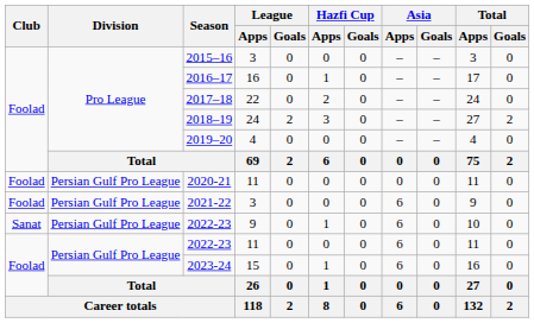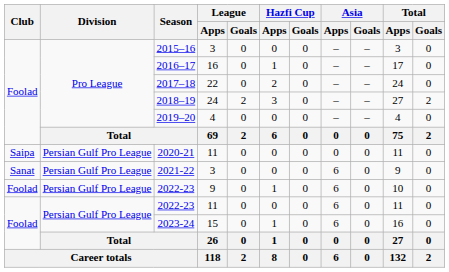 <table class="wikitable" style="text-align: center;">
 <tr>
 <th rowspan="2">Club</th>
 <th rowspan="2">Division</th>
 <th rowspan="2">Season</th>
 <th colspan="2">League</th>
 <th colspan="2"><a href='#'>Hazfi Cup</a></th>
 <th colspan="2"><a href='#'>Asia</a></th>
 <th colspan="2">Total</th>
 </tr>
 <tr>
 <th>Apps</th>
 <th>Goals</th>
 <th>Apps</th>
 <th>Goals</th>
 <th>Apps</th>
 <th>Goals</th>
 <th>Apps</th>
 <th>Goals</th>
 </tr>
 <tr>
 <td rowspan="6"><a href='#'>Foolad</a></td>
 <td rowspan="5"><a href='#'>Pro League</a></td>
 <td><a href='#'>2015–16</a></td>
 <td>3</td>
 <td>0</td>
 <td>0</td>
 <td>0</td>
 <td>–</td>
 <td>–</td>
 <td>3</td>
 <td>0</td>
 </tr>
 <tr>
 <td><a href='#'>2016–17</a></td>
 <td>16</td>
 <td>0</td>
 <td>1</td>
 <td>0</td>
 <td>–</td>
 <td>–</td>
 <td>17</td>
 <td>0</td>
 </tr>
 <tr>
 <td><a href='#'>2017–18</a></td>
 <td>22</td>
 <td>0</td>
 <td>2</td>
 <td>0</td>
 <td>–</td>
 <td>–</td>
 <td>24</td>
 <td>0</td>
 </tr>
 <tr>
 <td><a href='#'>2018–19</a></td>
 <td>24</td>
 <td>2</td>
 <td>3</td>
 <td>0</td>
 <td>–</td>
 <td>–</td>
 <td>27</td>
 <td>2</td>
 </tr>
 <tr>
 <td><a href='#'>2019–20</a></td>
 <td>4</td>
 <td>0</td>
 <td>0</td>
 <td>0</td>
 <td>–</td>
 <td>–</td>
 <td>4</td>
 <td>0</td>
 </tr>
 <tr>
 <th colspan=2>Total</th>
 <th>69</th>
 <th>2</th>
 <th>6</th>
 <th>0</th>
 <th>0</th>
 <th>0</th>
 <th>75</th>
 <th>2</th>
 </tr>
 <tr>
-<td><a href='#'>Foolad</a></td>
+<td><a href='#'>Saipa</a></td>
 <td><a href='#'>Persian Gulf Pro League</a></td>
 <td><a href='#'>2020-21</a></td>
 <td>11</td>
 <td>0</td>
 <td>0</td>
 <td>0</td>
 <td>0</td>
 <td>0</td>
 <td>11</td>
 <td>0</td>
 </tr>
 <tr>
-<td><a href='#'>Foolad</a></td>
+<td><a href='#'>Sanat</a></td>
 <td><a href='#'>Persian Gulf Pro League</a></td>
 <td><a href='#'>2021-22</a></td>
 <td>3</td>
 <td>0</td>
 <td>0</td>
 <td>0</td>
 <td>6</td>
 <td>0</td>
 <td>9</td>
 <td>0</td>
 </tr>
 <tr>
-<td><a href='#'>Sanat</a></td>
+<td><a href='#'>Foolad</a></td>
 <td><a href='#'>Persian Gulf Pro League</a></td>
 <td><a href='#'>2022-23</a></td>
 <td>9</td>
 <td>0</td>
 <td>1</td>
 <td>0</td>
 <td>6</td>
 <td>0</td>
 <td>10</td>
 <td>0</td>
 </tr>
 <tr>
 <td rowspan="3"><a href='#'>Foolad</a></td>
 <td rowspan="2"><a href='#'>Persian Gulf Pro League</a></td>
 <td><a href='#'>2022-23</a></td>
 <td>11</td>
 <td>0</td>
 <td>0</td>
 <td>0</td>
 <td>6</td>
 <td>0</td>
 <td>11</td>
 <td>0</td>
 </tr>
 <tr>
 <td><a href='#'>2023-24</a></td>
 <td>15</td>
 <td>0</td>
 <td>1</td>
 <td>0</td>
 <td>6</td>
 <td>0</td>
 <td>16</td>
 <td>0</td>
 </tr>
 <tr>
 <th colspan=2>Total</th>
 <th>26</th>
 <th>0</th>
 <th>1</th>
 <th>0</th>
 <th>0</th>
 <th>0</th>
 <th>27</th>
 <th>0</th>
 </tr>
 <tr>
 <th colspan="3">Career totals</th>
 <th>118</th>
 <th>2</th>
 <th>8</th>
 <th>0</th>
 <th>6</th>
 <th>0</th>
 <th>132</th>
 <th>2</th>
 </tr>
 </table>
